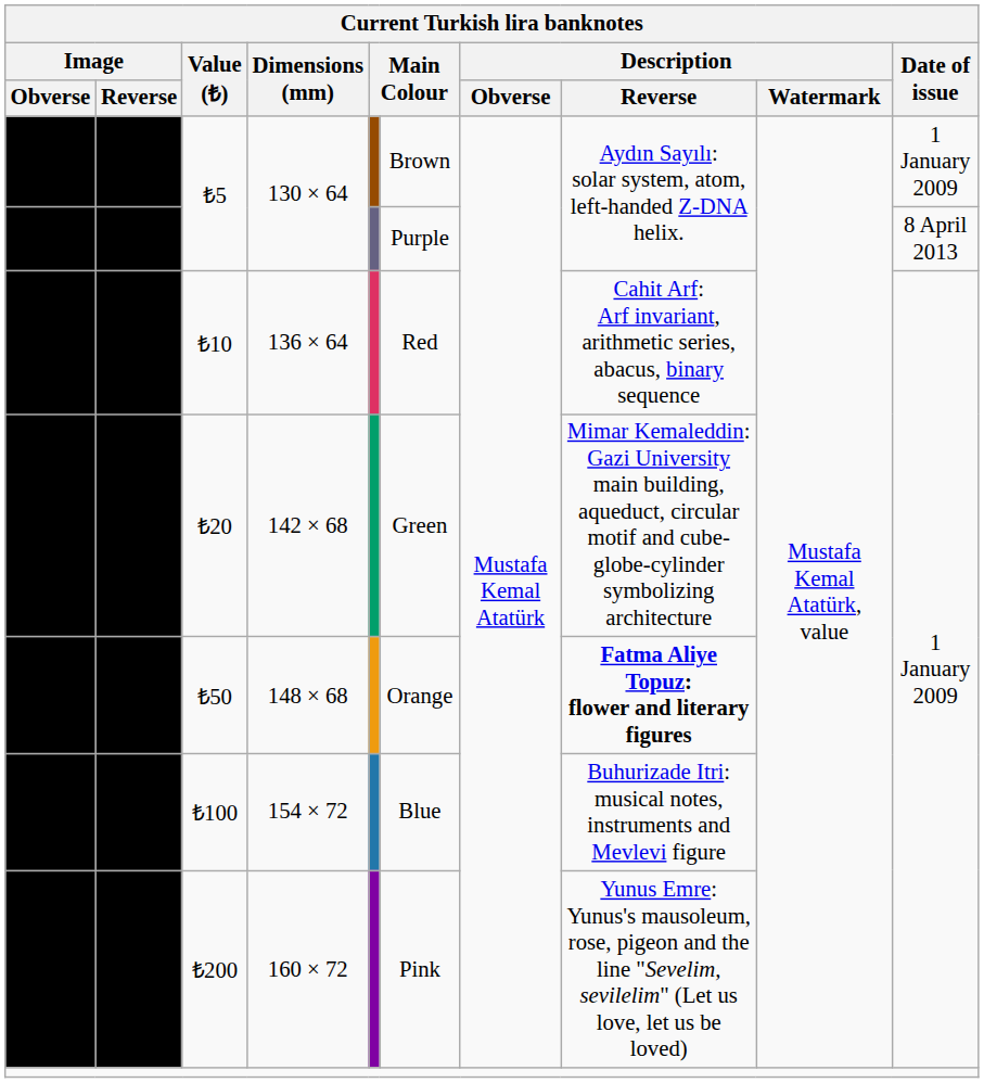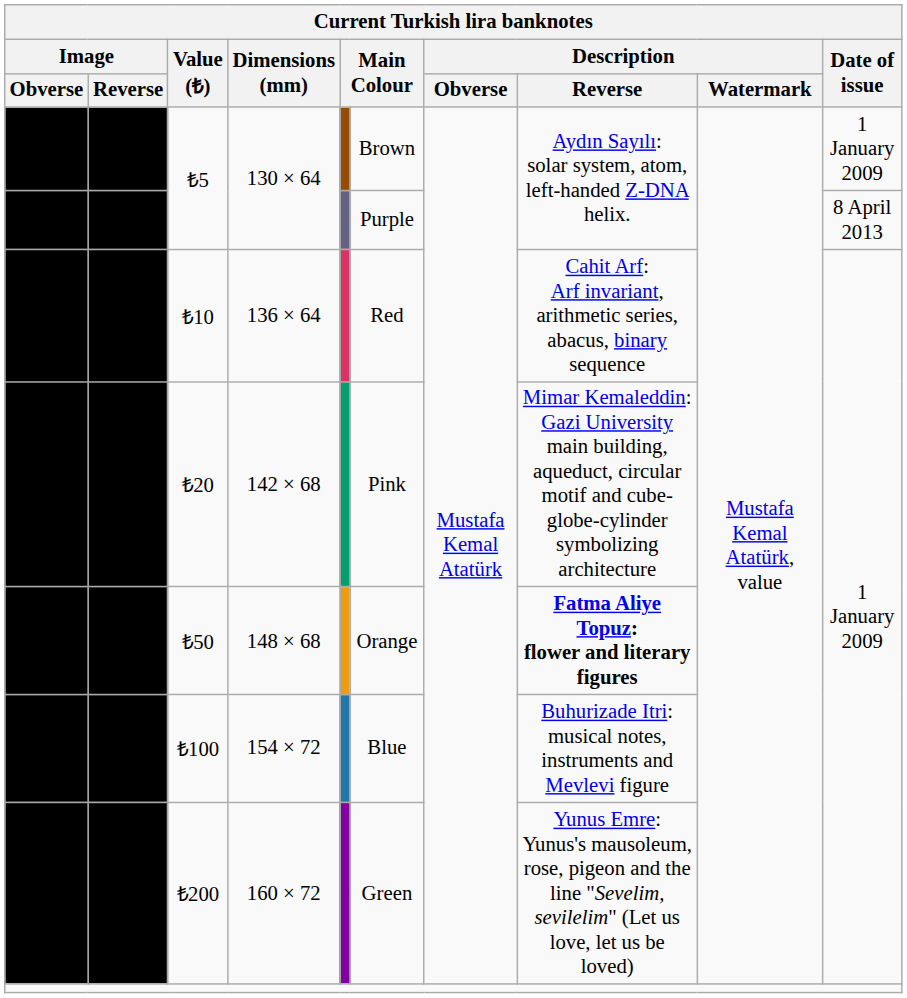 <table class="wikitable" style="font-size: 90%; width: 100%">
 <tr>
 <th colspan="13" style="text-align: center">Current Turkish lira banknotes </th>
 </tr>
 <tr style="text-align: center">
 <th colspan="2">Image</th>
 <th rowspan="2">Value<br>(₺)</th>
 <th rowspan="2">Dimensions<br>(mm)</th>
 <th rowspan="2" colspan="2">Main Colour</th>
 <th colspan="3">Description</th>
 <th rowspan="2">Date of issue</th>
 </tr>
 <tr>
 <th>Obverse</th>
 <th>Reverse</th>
 <th>Obverse</th>
 <th>Reverse</th>
 <th>Watermark</th>
 </tr>
 <tr style="text-align:center;">
 <td style="background:#000;"></td>
 <td style="background:#000;"></td>
 <td rowspan="2">₺5</td>
 <td rowspan="2">130 × 64</td>
 <td style="background:#964b00;"></td>
 <td>Brown</td>
 <td rowspan="7"><a href='#'>Mustafa Kemal Atatürk</a></td>
 <td rowspan="2"><a href='#'>Aydın Sayılı</a>:<br>solar system, atom, left-handed <a href='#'>Z-DNA</a> helix.</td>
 <td rowspan="7"><a href='#'>Mustafa Kemal Atatürk</a>, value</td>
 <td>1 January 2009</td>
 </tr>
 <tr style="text-align:center;">
 <td style="background:#000;"></td>
 <td style="background:#000;"></td>
 <td style="background:#656182;"></td>
 <td>Purple</td>
 <td>8 April 2013</td>
 </tr>
 <tr style="text-align:center;">
 <td style="background:#000;"></td>
 <td style="background:#000;"></td>
 <td>₺10</td>
 <td>136 × 64</td>
 <td style="background:#de3163;"></td>
 <td>Red</td>
 <td><a href='#'>Cahit Arf</a>:<br><a href='#'>Arf invariant</a>, arithmetic series, abacus, <a href='#'>binary</a> sequence</td>
 <td rowspan="5">1 January 2009</td>
 </tr>
 <tr style="text-align:center;">
 <td style="background:#000;"></td>
 <td style="background:#000;"></td>
 <td>₺20</td>
 <td>142 × 68</td>
 <td style="background:#009f6b;"></td>
-<td>Green</td>
+<td>Pink</td>
 <td><a href='#'>Mimar Kemaleddin</a>:<br><a href='#'>Gazi University</a> main building, aqueduct, circular motif and cube-globe-cylinder symbolizing architecture</td>
 </tr>
 <tr style="text-align:center;">
 <td style="background:#000;"></td>
 <td style="background:#000;"></td>
 <td>₺50</td>
 <td>148 × 68</td>
 <td style="background:#ef9b0f;"></td>
 <td>Orange</td>
 <td><strong><a href='#'>Fatma Aliye Topuz</a>:<br>flower and literary figures</strong></td>
 </tr>
 <tr style="text-align:center;">
 <td style="background:#000;"></td>
 <td style="background:#000;"></td>
 <td>₺100</td>
 <td>154 × 72</td>
 <td style="background:#27a;"></td>
 <td>Blue</td>
 <td><a href='#'>Buhurizade Itri</a>:<br>musical notes, instruments and <a href='#'>Mevlevi</a> figure</td>
 </tr>
 <tr style="text-align:center;">
 <td style="background:#000;"></td>
 <td style="background:#000;"></td>
 <td>₺200</td>
 <td>160 × 72</td>
 <td style="background:#8000a3;"></td>
-<td>Pink</td>
+<td>Green</td>
 <td><a href='#'>Yunus Emre</a>:<br>Yunus's mausoleum, rose, pigeon and the line "<em>Sevelim, sevilelim</em>" (Let us love, let us be loved)</td>
 </tr>
 <tr>
 <td colspan="13"></td>
 </tr>
 </table>
